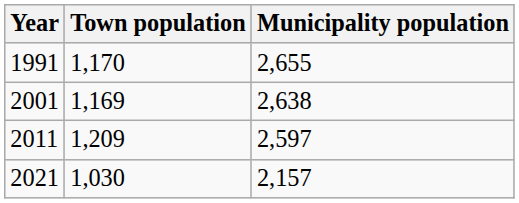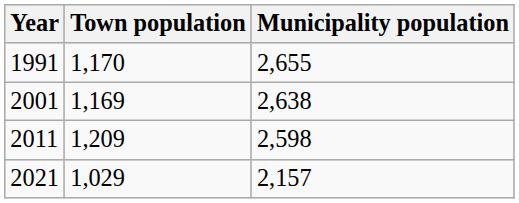 <table class=wikitable>
 <tr>
 <th>Year</th>
 <th>Town population</th>
 <th>Municipality population</th>
 </tr>
 <tr>
 <td>1991</td>
 <td>1,170</td>
 <td>2,655</td>
 </tr>
 <tr>
 <td>2001</td>
 <td>1,169</td>
 <td>2,638</td>
 </tr>
 <tr>
 <td>2011</td>
 <td>1,209</td>
-<td>2,597</td>
+<td>2,598</td>
 </tr>
 <tr>
 <td>2021</td>
-<td>1,030</td>
+<td>1,029</td>
 <td>2,157</td>
 </tr>
 </table>
